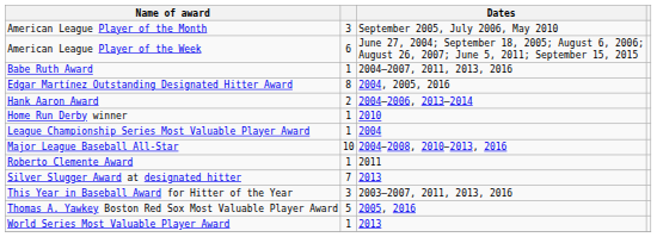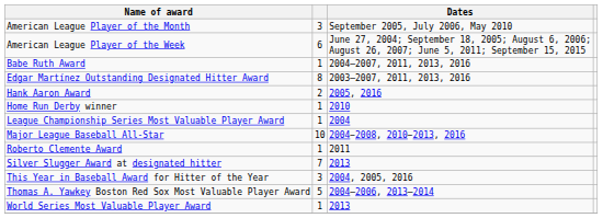 <table class="wikitable" margin: 5px; text-align: center;>
 <tr>
 <th>Name of award</th>
 <th></th>
 <th>Dates</th>
 <th></th>
 </tr>
 <tr>
 <td>American League <a href='#'>Player of the Month</a></td>
 <td align="center">3</td>
 <td>September 2005, July 2006, May 2010</td>
 <td></td>
 </tr>
 <tr>
 <td>American League <a href='#'>Player of the Week</a></td>
 <td align="center">6</td>
 <td>June 27, 2004; September 18, 2005; August 6, 2006;<br> August 26, 2007; June 5, 2011; September 15, 2015</td>
 <td></td>
 </tr>
 <tr>
 <td><a href='#'>Babe Ruth Award</a></td>
 <td align="center">1</td>
 <td>2004–2007, 2011, 2013, 2016</td>
 <td></td>
 </tr>
 <tr>
 <td><a href='#'>Edgar Martínez Outstanding Designated Hitter Award</a></td>
 <td align="center">8</td>
-<td><a href='#'>2004</a>, 2005, 2016</td>
+<td>2003–2007, 2011, 2013, 2016</td>
 <td></td>
 </tr>
 <tr>
 <td><a href='#'>Hank Aaron Award</a></td>
 <td align="center">2</td>
-<td><a href='#'>2004</a>–<a href='#'>2006</a>, <a href='#'>2013</a>–<a href='#'>2014</a></td>
+<td><a href='#'>2005</a>, <a href='#'>2016</a></td>
 <td></td>
 </tr>
 <tr>
 <td><a href='#'>Home Run Derby</a> winner</td>
 <td align="center">1</td>
 <td><a href='#'>2010</a></td>
 <td></td>
 </tr>
 <tr>
 <td><a href='#'>League Championship Series Most Valuable Player Award</a></td>
 <td align="center">1</td>
 <td><a href='#'>2004</a></td>
 <td></td>
 </tr>
 <tr>
 <td><a href='#'>Major League Baseball All-Star</a></td>
 <td align="center">10</td>
 <td><a href='#'>2004</a>−<a href='#'>2008</a>, <a href='#'>2010</a>−<a href='#'>2013</a>, <a href='#'>2016</a></td>
 <td></td>
 </tr>
 <tr>
 <td><a href='#'>Roberto Clemente Award</a></td>
 <td align="center">1</td>
 <td>2011</td>
 <td></td>
 </tr>
 <tr>
 <td><a href='#'>Silver Slugger Award</a> at <a href='#'>designated hitter</a></td>
 <td align="center">7</td>
 <td><a href='#'>2013</a></td>
 <td></td>
 </tr>
 <tr>
 <td><a href='#'>This Year in Baseball Award</a> for Hitter of the Year</td>
 <td align="center">3</td>
-<td>2003–2007, 2011, 2013, 2016</td>
+<td><a href='#'>2004</a>, 2005, 2016</td>
 <td></td>
 </tr>
 <tr>
 <td><a href='#'>Thomas A. Yawkey</a> Boston Red Sox Most Valuable Player Award</td>
 <td align="center">5</td>
-<td><a href='#'>2005</a>, <a href='#'>2016</a></td>
+<td><a href='#'>2004</a>–<a href='#'>2006</a>, <a href='#'>2013</a>–<a href='#'>2014</a></td>
 <td></td>
 </tr>
 <tr>
 <td><a href='#'>World Series Most Valuable Player Award</a></td>
 <td align="center">1</td>
 <td><a href='#'>2013</a></td>
 <td></td>
 </tr>
 <tr>
 </tr>
 </table>
